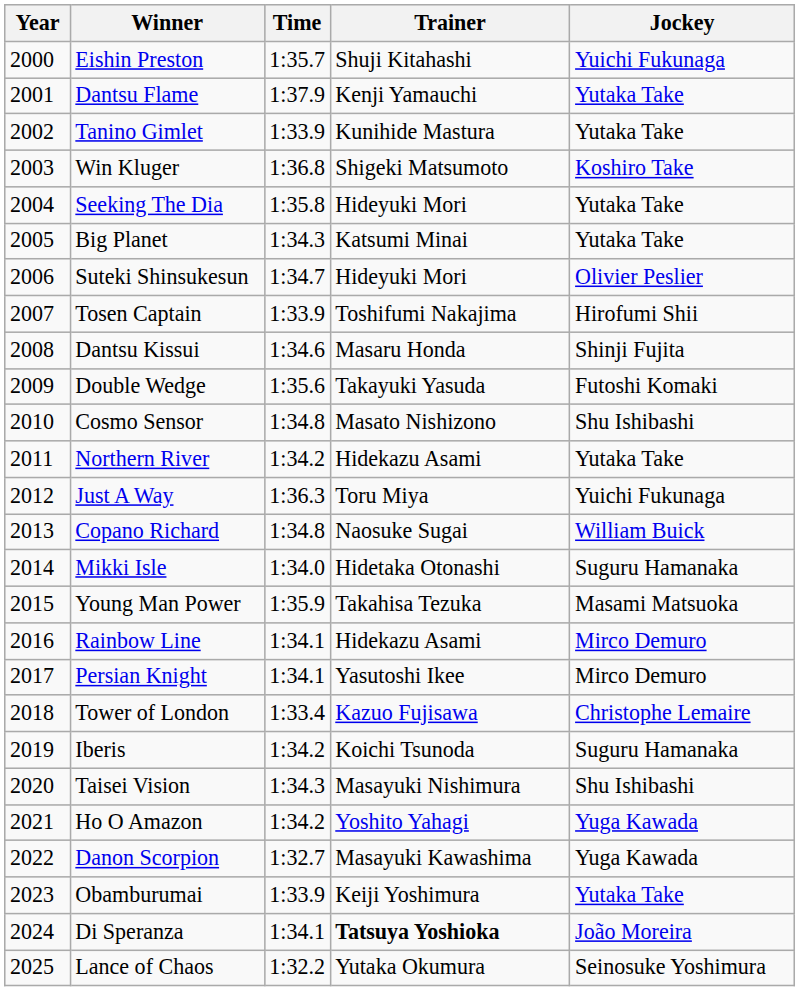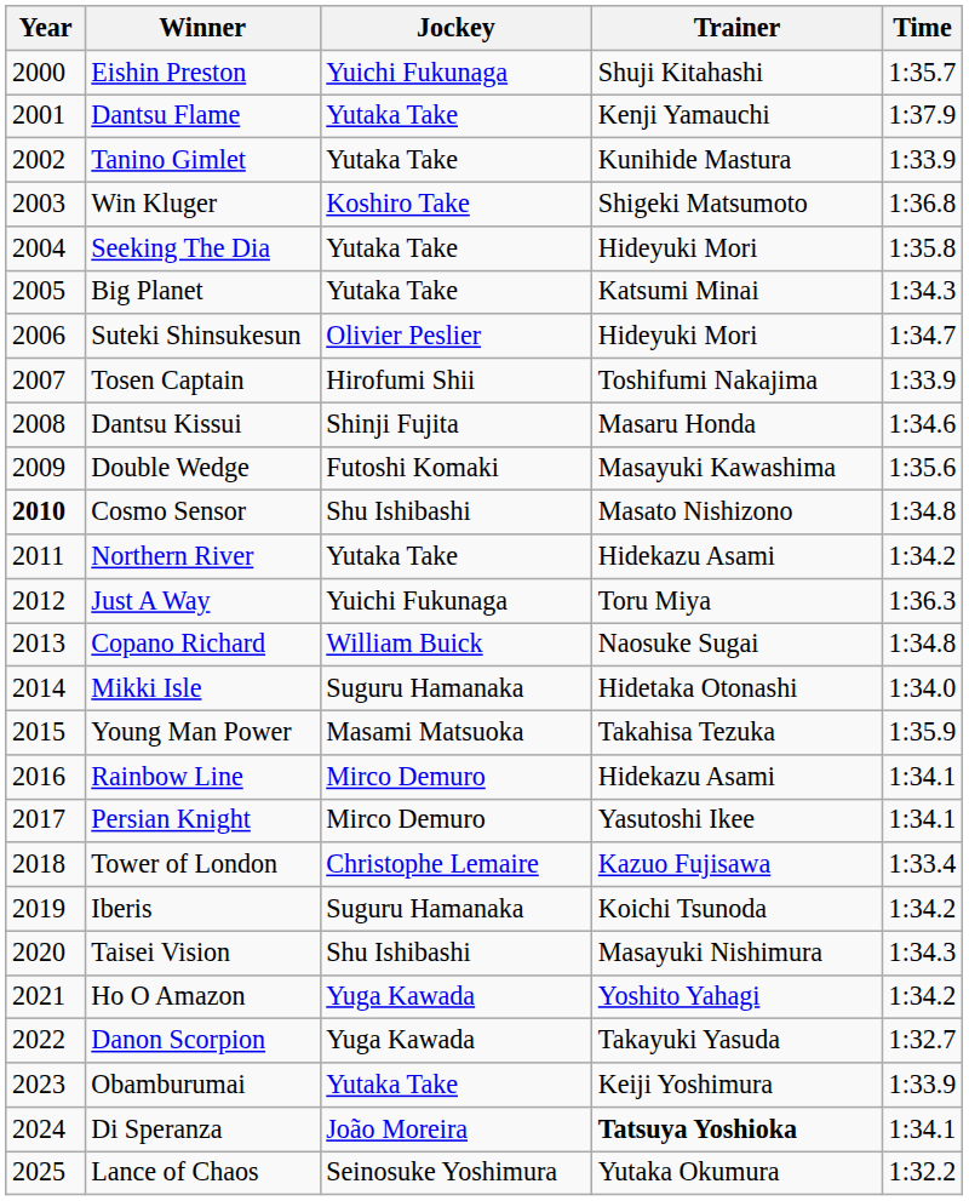 <table class="wikitable sortable" style="font-size:90%">
 <tr>
 <th width="36px">Year<br></th>
 <th width="120px">Winner<br></th>
+<th width="140px">Jockey<br></th>
+<th width="150px">Trainer<br></th>
 <th>Time<br></th>
-<th width="150px">Trainer<br></th>
-<th width="140px">Jockey<br></th>
 </tr>
 <tr>
 <td>2000</td>
 <td><a href='#'>Eishin Preston</a></td>
+<td><a href='#'>Yuichi Fukunaga</a></td>
+<td>Shuji Kitahashi</td>
 <td>1:35.7</td>
-<td>Shuji Kitahashi</td>
-<td><a href='#'>Yuichi Fukunaga</a></td>
 </tr>
 <tr>
 <td>2001</td>
 <td><a href='#'>Dantsu Flame</a></td>
+<td><a href='#'>Yutaka Take</a></td>
+<td>Kenji Yamauchi</td>
 <td>1:37.9</td>
-<td>Kenji Yamauchi</td>
-<td><a href='#'>Yutaka Take</a></td>
 </tr>
 <tr>
 <td>2002</td>
 <td><a href='#'>Tanino Gimlet</a></td>
+<td>Yutaka Take</td>
+<td>Kunihide Mastura</td>
 <td>1:33.9</td>
-<td>Kunihide Mastura</td>
-<td>Yutaka Take</td>
 </tr>
 <tr>
 <td>2003</td>
 <td>Win Kluger</td>
+<td><a href='#'>Koshiro Take</a></td>
+<td>Shigeki Matsumoto</td>
 <td>1:36.8</td>
-<td>Shigeki Matsumoto</td>
-<td><a href='#'>Koshiro Take</a></td>
 </tr>
 <tr>
 <td>2004</td>
 <td><a href='#'>Seeking The Dia</a></td>
+<td>Yutaka Take</td>
+<td>Hideyuki Mori</td>
 <td>1:35.8</td>
-<td>Hideyuki Mori</td>
-<td>Yutaka Take</td>
 </tr>
 <tr>
 <td>2005</td>
 <td>Big Planet</td>
+<td>Yutaka Take</td>
+<td>Katsumi Minai</td>
 <td>1:34.3</td>
-<td>Katsumi Minai</td>
-<td>Yutaka Take</td>
 </tr>
 <tr>
 <td>2006</td>
 <td>Suteki Shinsukesun</td>
+<td><a href='#'>Olivier Peslier</a></td>
+<td>Hideyuki Mori</td>
 <td>1:34.7</td>
-<td>Hideyuki Mori</td>
-<td><a href='#'>Olivier Peslier</a></td>
 </tr>
 <tr>
 <td>2007</td>
 <td>Tosen Captain</td>
+<td>Hirofumi Shii</td>
+<td>Toshifumi Nakajima</td>
 <td>1:33.9</td>
-<td>Toshifumi Nakajima</td>
-<td>Hirofumi Shii</td>
 </tr>
 <tr>
 <td>2008</td>
 <td>Dantsu Kissui</td>
+<td>Shinji Fujita</td>
+<td>Masaru Honda</td>
 <td>1:34.6</td>
-<td>Masaru Honda</td>
-<td>Shinji Fujita</td>
 </tr>
 <tr>
 <td>2009</td>
 <td>Double Wedge</td>
+<td>Futoshi Komaki</td>
+<td>Masayuki Kawashima</td>
 <td>1:35.6</td>
-<td>Takayuki Yasuda</td>
-<td>Futoshi Komaki</td>
 </tr>
 <tr>
-<td>2010</td>
+<td><strong>2010</strong></td>
 <td>Cosmo Sensor</td>
+<td>Shu Ishibashi</td>
+<td>Masato Nishizono</td>
 <td>1:34.8</td>
-<td>Masato Nishizono</td>
-<td>Shu Ishibashi</td>
 </tr>
 <tr>
 <td>2011</td>
 <td><a href='#'>Northern River</a></td>
+<td>Yutaka Take</td>
+<td>Hidekazu Asami</td>
 <td>1:34.2</td>
-<td>Hidekazu Asami</td>
-<td>Yutaka Take</td>
 </tr>
 <tr>
 <td>2012</td>
 <td><a href='#'>Just A Way</a></td>
+<td>Yuichi Fukunaga</td>
+<td>Toru Miya</td>
 <td>1:36.3</td>
-<td>Toru Miya</td>
-<td>Yuichi Fukunaga</td>
 </tr>
 <tr>
 <td>2013</td>
 <td><a href='#'>Copano Richard</a></td>
+<td><a href='#'>William Buick</a></td>
+<td>Naosuke Sugai</td>
 <td>1:34.8</td>
-<td>Naosuke Sugai</td>
-<td><a href='#'>William Buick</a></td>
 </tr>
 <tr>
 <td>2014</td>
 <td><a href='#'>Mikki Isle</a></td>
+<td>Suguru Hamanaka</td>
+<td>Hidetaka Otonashi</td>
 <td>1:34.0</td>
-<td>Hidetaka Otonashi</td>
-<td>Suguru Hamanaka</td>
 </tr>
 <tr>
 <td>2015</td>
 <td>Young Man Power</td>
+<td>Masami Matsuoka</td>
+<td>Takahisa Tezuka</td>
 <td>1:35.9</td>
-<td>Takahisa Tezuka</td>
-<td>Masami Matsuoka</td>
 </tr>
 <tr>
 <td>2016</td>
 <td><a href='#'>Rainbow Line</a></td>
+<td><a href='#'>Mirco Demuro</a></td>
+<td>Hidekazu Asami</td>
 <td>1:34.1</td>
-<td>Hidekazu Asami</td>
-<td><a href='#'>Mirco Demuro</a></td>
 </tr>
 <tr>
 <td>2017</td>
 <td><a href='#'>Persian Knight</a></td>
+<td>Mirco Demuro</td>
+<td>Yasutoshi Ikee</td>
 <td>1:34.1</td>
-<td>Yasutoshi Ikee</td>
-<td>Mirco Demuro</td>
 </tr>
 <tr>
 <td>2018</td>
 <td>Tower of London</td>
+<td><a href='#'>Christophe Lemaire</a></td>
+<td><a href='#'>Kazuo Fujisawa</a></td>
 <td>1:33.4</td>
-<td><a href='#'>Kazuo Fujisawa</a></td>
-<td><a href='#'>Christophe Lemaire</a></td>
 </tr>
 <tr>
 <td>2019</td>
 <td>Iberis </td>
+<td>Suguru Hamanaka</td>
+<td>Koichi Tsunoda</td>
 <td>1:34.2</td>
-<td>Koichi Tsunoda</td>
-<td>Suguru Hamanaka</td>
 </tr>
 <tr>
 <td>2020</td>
 <td>Taisei Vision</td>
+<td>Shu Ishibashi</td>
+<td>Masayuki Nishimura</td>
 <td>1:34.3</td>
-<td>Masayuki Nishimura</td>
-<td>Shu Ishibashi</td>
 </tr>
 <tr>
 <td>2021</td>
 <td>Ho O Amazon</td>
+<td><a href='#'>Yuga Kawada</a></td>
+<td><a href='#'>Yoshito Yahagi</a></td>
 <td>1:34.2</td>
-<td><a href='#'>Yoshito Yahagi</a></td>
-<td><a href='#'>Yuga Kawada</a></td>
 </tr>
 <tr>
 <td>2022</td>
 <td><a href='#'>Danon Scorpion</a></td>
+<td>Yuga Kawada</td>
+<td>Takayuki Yasuda</td>
 <td>1:32.7</td>
-<td>Masayuki Kawashima</td>
-<td>Yuga Kawada</td>
 </tr>
 <tr>
 <td>2023</td>
 <td>Obamburumai</td>
+<td><a href='#'>Yutaka Take</a></td>
+<td>Keiji Yoshimura</td>
 <td>1:33.9</td>
-<td>Keiji Yoshimura</td>
-<td><a href='#'>Yutaka Take</a></td>
 </tr>
 <tr>
 <td>2024</td>
 <td>Di Speranza</td>
+<td><a href='#'>João Moreira</a></td>
+<td><strong>Tatsuya Yoshioka</strong></td>
 <td>1:34.1</td>
-<td><strong>Tatsuya Yoshioka</strong></td>
-<td><a href='#'>João Moreira</a></td>
 </tr>
 <tr>
 <td>2025</td>
 <td>Lance of Chaos</td>
+<td>Seinosuke Yoshimura</td>
+<td>Yutaka Okumura</td>
 <td>1:32.2</td>
-<td>Yutaka Okumura</td>
-<td>Seinosuke Yoshimura</td>
 </tr>
 </table>
